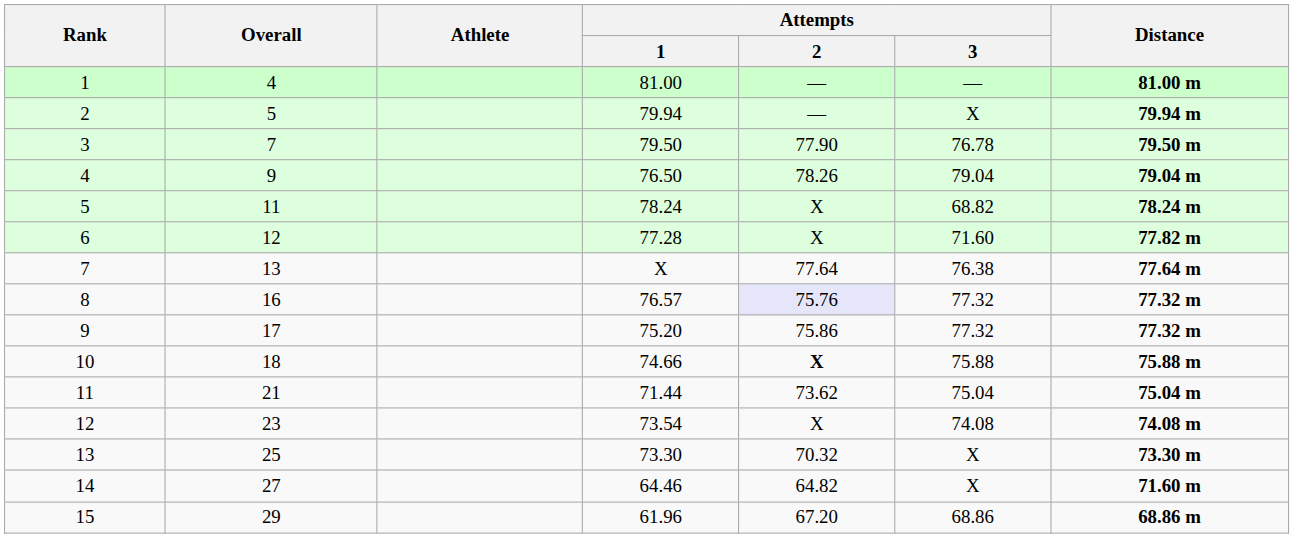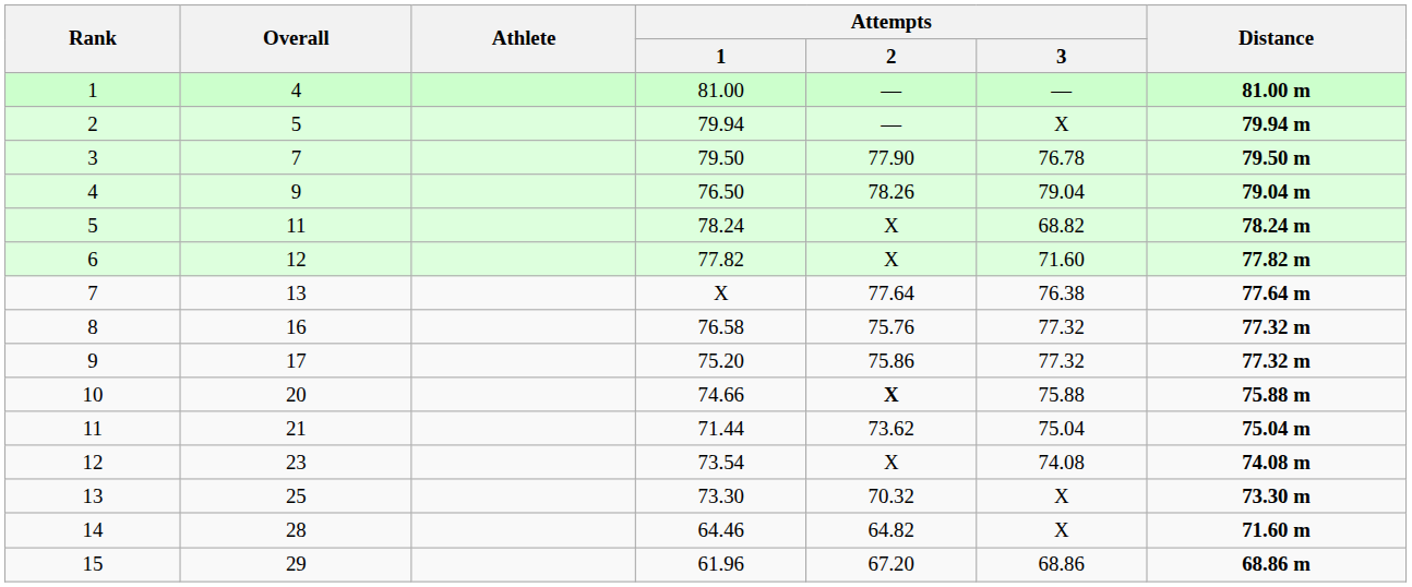 <table class="wikitable" style=" text-align:center; font-size:110%;" width="95%">
 <tr>
 <th rowspan="2">Rank</th>
 <th rowspan="2">Overall</th>
 <th rowspan="2">Athlete</th>
 <th colspan="3">Attempts</th>
 <th rowspan="2">Distance</th>
 </tr>
 <tr>
 <th>1</th>
 <th>2</th>
 <th>3</th>
 </tr>
 <tr style="background:#ccffcc;">
 <td>1</td>
 <td>4</td>
 <td align=left></td>
 <td>81.00</td>
 <td>—</td>
 <td>—</td>
 <td><strong>81.00 m</strong></td>
 </tr>
 <tr style="background:#ddffdd;">
 <td>2</td>
 <td>5</td>
 <td align=left></td>
 <td>79.94</td>
 <td>—</td>
 <td>X</td>
 <td><strong>79.94 m</strong></td>
 </tr>
 <tr style="background:#ddffdd;">
 <td>3</td>
 <td>7</td>
 <td align=left></td>
 <td>79.50</td>
 <td>77.90</td>
 <td>76.78</td>
 <td><strong>79.50 m</strong></td>
 </tr>
 <tr style="background:#ddffdd;">
 <td>4</td>
 <td>9</td>
 <td align=left></td>
 <td>76.50</td>
 <td>78.26</td>
 <td>79.04</td>
 <td><strong>79.04 m</strong></td>
 </tr>
 <tr style="background:#ddffdd;">
 <td>5</td>
 <td>11</td>
 <td align=left></td>
 <td>78.24</td>
 <td>X</td>
 <td>68.82</td>
 <td><strong>78.24 m</strong></td>
 </tr>
 <tr style="background:#ddffdd;">
 <td>6</td>
 <td>12</td>
 <td align=left></td>
-<td>77.28</td>
+<td>77.82</td>
 <td>X</td>
 <td>71.60</td>
 <td><strong>77.82 m</strong></td>
 </tr>
 <tr>
 <td>7</td>
 <td>13</td>
 <td align=left></td>
 <td>X</td>
 <td>77.64</td>
 <td>76.38</td>
 <td><strong>77.64 m</strong></td>
 </tr>
 <tr>
 <td>8</td>
 <td>16</td>
 <td align=left></td>
-<td>76.57</td>
-<td style="background: lavender;">75.76</td>
+<td>76.58</td>
+<td>75.76</td>
 <td>77.32</td>
 <td><strong>77.32 m</strong></td>
 </tr>
 <tr>
 <td>9</td>
 <td>17</td>
 <td align=left></td>
 <td>75.20</td>
 <td>75.86</td>
 <td>77.32</td>
 <td><strong>77.32 m</strong></td>
 </tr>
 <tr>
 <td>10</td>
-<td>18</td>
+<td>20</td>
 <td align=left></td>
 <td>74.66</td>
 <td><strong>X</strong></td>
 <td>75.88</td>
 <td><strong>75.88 m</strong></td>
 </tr>
 <tr>
 <td>11</td>
 <td>21</td>
 <td align=left></td>
 <td>71.44</td>
 <td>73.62</td>
 <td>75.04</td>
 <td><strong>75.04 m</strong></td>
 </tr>
 <tr>
 <td>12</td>
 <td>23</td>
 <td align=left></td>
 <td>73.54</td>
 <td>X</td>
 <td>74.08</td>
 <td><strong>74.08 m</strong></td>
 </tr>
 <tr>
 <td>13</td>
 <td>25</td>
 <td align=left></td>
 <td>73.30</td>
 <td>70.32</td>
 <td>X</td>
 <td><strong>73.30 m</strong></td>
 </tr>
 <tr>
 <td>14</td>
-<td>27</td>
+<td>28</td>
 <td align=left></td>
 <td>64.46</td>
 <td>64.82</td>
 <td>X</td>
 <td><strong>71.60 m</strong></td>
 </tr>
 <tr>
 <td>15</td>
 <td>29</td>
 <td align=left></td>
 <td>61.96</td>
 <td>67.20</td>
 <td>68.86</td>
 <td><strong>68.86 m</strong></td>
 </tr>
 </table>
